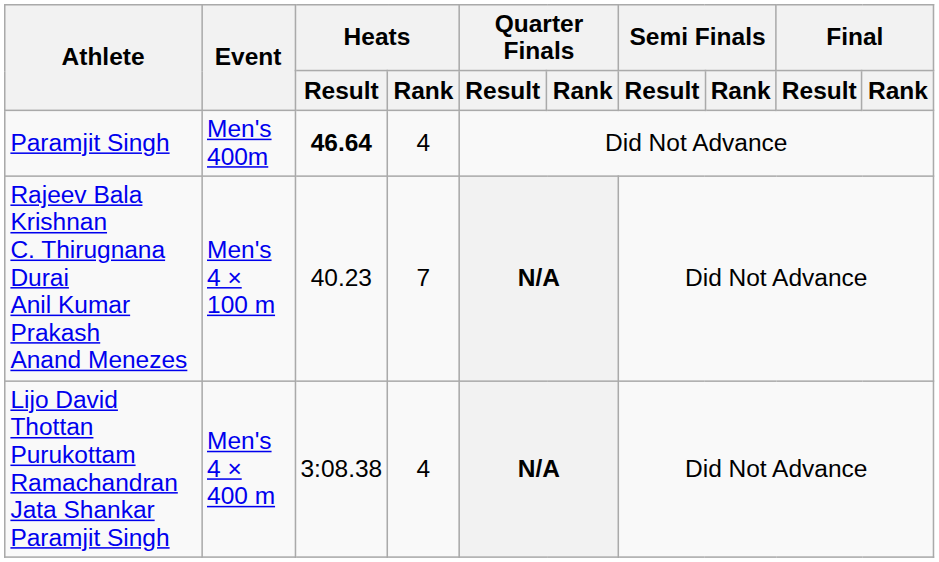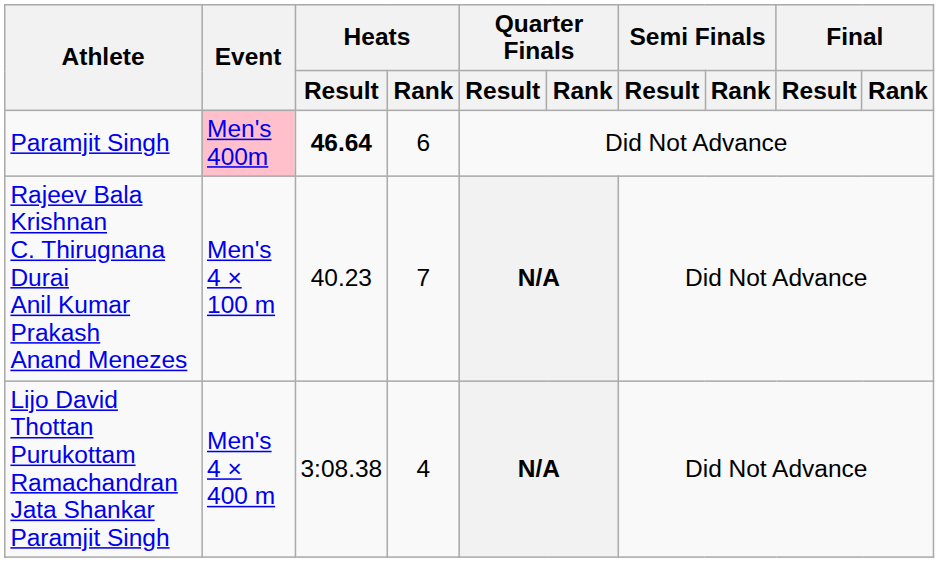 <table class="wikitable" style="text-align:center">
 <tr>
 <th rowspan="2">Athlete</th>
 <th rowspan="2">Event</th>
 <th colspan="2">Heats</th>
 <th colspan="2">Quarter Finals</th>
 <th colspan="2">Semi Finals</th>
 <th colspan="2">Final</th>
 </tr>
 <tr>
 <th>Result</th>
 <th>Rank</th>
 <th>Result</th>
 <th>Rank</th>
 <th>Result</th>
 <th>Rank</th>
 <th>Result</th>
 <th>Rank</th>
 </tr>
 <tr>
 <td align= left><a href='#'>Paramjit Singh</a></td>
-<td align= left><a href='#'>Men's 400m</a></td>
+<td align= left style="background: pink;"><a href='#'>Men's 400m</a></td>
 <td><strong>46.64</strong></td>
-<td>4</td>
+<td>6</td>
 <td colspan="6">Did Not Advance</td>
 </tr>
 <tr>
 <td align= left><a href='#'>Rajeev Bala Krishnan</a><br><a href='#'>C. Thirugnana Durai</a><br><a href='#'>Anil Kumar Prakash</a><br><a href='#'>Anand Menezes</a></td>
 <td align="left"><a href='#'>Men's 4 × 100 m</a></td>
 <td>40.23</td>
 <td>7</td>
 <th colspan="2">N/A</th>
 <td colspan="4">Did Not Advance</td>
 </tr>
 <tr>
 <td align="left"><a href='#'>Lijo David Thottan</a><br><a href='#'>Purukottam Ramachandran</a><br><a href='#'>Jata Shankar</a><br><a href='#'>Paramjit Singh</a></td>
 <td align="left"><a href='#'>Men's 4 × 400 m</a></td>
 <td>3:08.38</td>
 <td>4</td>
 <th colspan="2">N/A</th>
 <td colspan="4">Did Not Advance</td>
 </tr>
 </table>
